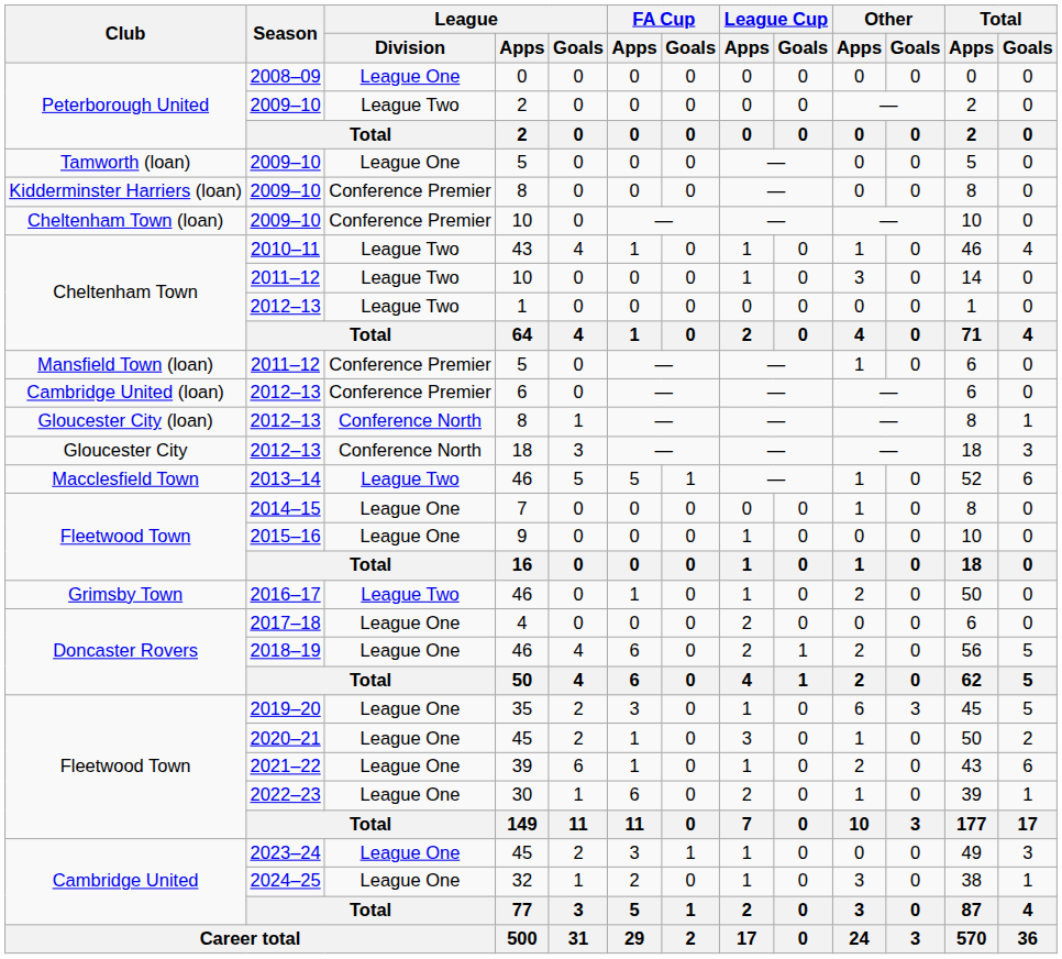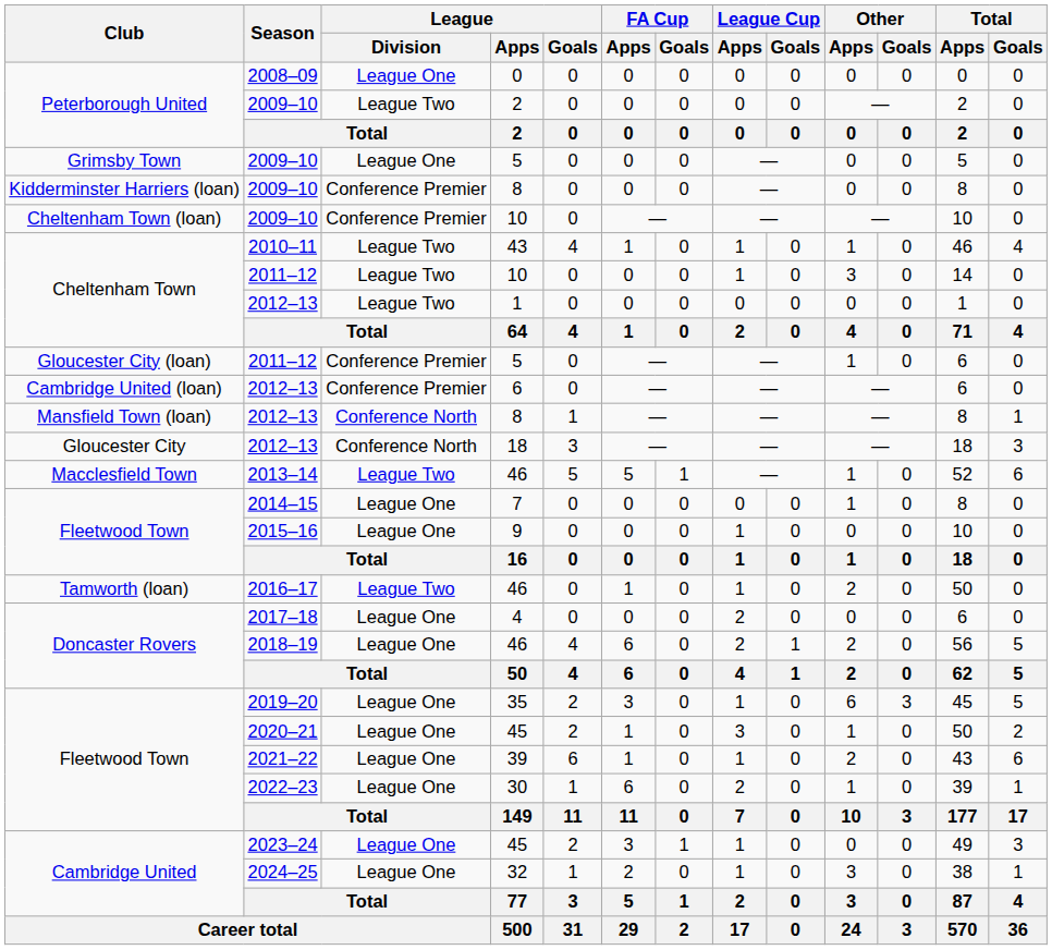 <table class=wikitable style="text-align: center">
 <tr>
 <th rowspan=2>Club</th>
 <th rowspan=2>Season</th>
 <th colspan=3>League</th>
 <th colspan=2><a href='#'>FA Cup</a></th>
 <th colspan=2><a href='#'>League Cup</a></th>
 <th colspan=2>Other</th>
 <th colspan=2>Total</th>
 </tr>
 <tr>
 <th>Division</th>
 <th>Apps</th>
 <th>Goals</th>
 <th>Apps</th>
 <th>Goals</th>
 <th>Apps</th>
 <th>Goals</th>
 <th>Apps</th>
 <th>Goals</th>
 <th>Apps</th>
 <th>Goals</th>
 </tr>
 <tr>
 <td rowspan=3><a href='#'>Peterborough United</a></td>
 <td><a href='#'>2008–09</a></td>
 <td><a href='#'>League One</a></td>
 <td>0</td>
 <td>0</td>
 <td>0</td>
 <td>0</td>
 <td>0</td>
 <td>0</td>
 <td>0</td>
 <td>0</td>
 <td>0</td>
 <td>0</td>
 </tr>
 <tr>
 <td><a href='#'>2009–10</a></td>
 <td>League Two</td>
 <td>2</td>
 <td>0</td>
 <td>0</td>
 <td>0</td>
 <td>0</td>
 <td>0</td>
 <td colspan=2>—</td>
 <td>2</td>
 <td>0</td>
 </tr>
 <tr>
 <th colspan=2>Total</th>
 <th>2</th>
 <th>0</th>
 <th>0</th>
 <th>0</th>
 <th>0</th>
 <th>0</th>
 <th>0</th>
 <th>0</th>
 <th>2</th>
 <th>0</th>
 </tr>
 <tr>
-<td><a href='#'>Tamworth</a> (loan)</td>
+<td><a href='#'>Grimsby Town</a></td>
 <td><a href='#'>2009–10</a></td>
 <td>League One</td>
 <td>5</td>
 <td>0</td>
 <td>0</td>
 <td>0</td>
 <td colspan=2>—</td>
 <td>0</td>
 <td>0</td>
 <td>5</td>
 <td>0</td>
 </tr>
 <tr>
 <td><a href='#'>Kidderminster Harriers</a> (loan)</td>
 <td><a href='#'>2009–10</a></td>
 <td>Conference Premier</td>
 <td>8</td>
 <td>0</td>
 <td>0</td>
 <td>0</td>
 <td colspan=2>—</td>
 <td>0</td>
 <td>0</td>
 <td>8</td>
 <td>0</td>
 </tr>
 <tr>
 <td><a href='#'>Cheltenham Town</a> (loan)</td>
 <td><a href='#'>2009–10</a></td>
 <td>Conference Premier</td>
 <td>10</td>
 <td>0</td>
 <td colspan=2>—</td>
 <td colspan=2>—</td>
 <td colspan=2>—</td>
 <td>10</td>
 <td>0</td>
 </tr>
 <tr>
 <td rowspan=4>Cheltenham Town</td>
 <td><a href='#'>2010–11</a></td>
 <td>League Two</td>
 <td>43</td>
 <td>4</td>
 <td>1</td>
 <td>0</td>
 <td>1</td>
 <td>0</td>
 <td>1</td>
 <td>0</td>
 <td>46</td>
 <td>4</td>
 </tr>
 <tr>
 <td><a href='#'>2011–12</a></td>
 <td>League Two</td>
 <td>10</td>
 <td>0</td>
 <td>0</td>
 <td>0</td>
 <td>1</td>
 <td>0</td>
 <td>3</td>
 <td>0</td>
 <td>14</td>
 <td>0</td>
 </tr>
 <tr>
 <td><a href='#'>2012–13</a></td>
 <td>League Two</td>
 <td>1</td>
 <td>0</td>
 <td>0</td>
 <td>0</td>
 <td>0</td>
 <td>0</td>
 <td>0</td>
 <td>0</td>
 <td>1</td>
 <td>0</td>
 </tr>
 <tr>
 <th colspan=2>Total</th>
 <th>64</th>
 <th>4</th>
 <th>1</th>
 <th>0</th>
 <th>2</th>
 <th>0</th>
 <th>4</th>
 <th>0</th>
 <th>71</th>
 <th>4</th>
 </tr>
 <tr>
-<td><a href='#'>Mansfield Town</a> (loan)</td>
+<td><a href='#'>Gloucester City</a> (loan)</td>
 <td><a href='#'>2011–12</a></td>
 <td>Conference Premier</td>
 <td>5</td>
 <td>0</td>
 <td colspan=2>—</td>
 <td colspan=2>—</td>
 <td>1</td>
 <td>0</td>
 <td>6</td>
 <td>0</td>
 </tr>
 <tr>
 <td><a href='#'>Cambridge United</a> (loan)</td>
 <td><a href='#'>2012–13</a></td>
 <td>Conference Premier</td>
 <td>6</td>
 <td>0</td>
 <td colspan=2>—</td>
 <td colspan=2>—</td>
 <td colspan=2>—</td>
 <td>6</td>
 <td>0</td>
 </tr>
 <tr>
-<td><a href='#'>Gloucester City</a> (loan)</td>
+<td><a href='#'>Mansfield Town</a> (loan)</td>
 <td><a href='#'>2012–13</a></td>
 <td><a href='#'>Conference North</a></td>
 <td>8</td>
 <td>1</td>
 <td colspan=2>—</td>
 <td colspan=2>—</td>
 <td colspan=2>—</td>
 <td>8</td>
 <td>1</td>
 </tr>
 <tr>
 <td>Gloucester City</td>
 <td><a href='#'>2012–13</a></td>
 <td>Conference North</td>
 <td>18</td>
 <td>3</td>
 <td colspan=2>—</td>
 <td colspan=2>—</td>
 <td colspan=2>—</td>
 <td>18</td>
 <td>3</td>
 </tr>
 <tr>
 <td><a href='#'>Macclesfield Town</a></td>
 <td><a href='#'>2013–14</a></td>
 <td><a href='#'>League Two</a></td>
 <td>46</td>
 <td>5</td>
 <td>5</td>
 <td>1</td>
 <td colspan=2>—</td>
 <td>1</td>
 <td>0</td>
 <td>52</td>
 <td>6</td>
 </tr>
 <tr>
 <td rowspan=3><a href='#'>Fleetwood Town</a></td>
 <td><a href='#'>2014–15</a></td>
 <td>League One</td>
 <td>7</td>
 <td>0</td>
 <td>0</td>
 <td>0</td>
 <td>0</td>
 <td>0</td>
 <td>1</td>
 <td>0</td>
 <td>8</td>
 <td>0</td>
 </tr>
 <tr>
 <td><a href='#'>2015–16</a></td>
 <td>League One</td>
 <td>9</td>
 <td>0</td>
 <td>0</td>
 <td>0</td>
 <td>1</td>
 <td>0</td>
 <td>0</td>
 <td>0</td>
 <td>10</td>
 <td>0</td>
 </tr>
 <tr>
 <th colspan=2>Total</th>
 <th>16</th>
 <th>0</th>
 <th>0</th>
 <th>0</th>
 <th>1</th>
 <th>0</th>
 <th>1</th>
 <th>0</th>
 <th>18</th>
 <th>0</th>
 </tr>
 <tr>
-<td><a href='#'>Grimsby Town</a></td>
+<td><a href='#'>Tamworth</a> (loan)</td>
 <td><a href='#'>2016–17</a></td>
 <td><a href='#'>League Two</a></td>
 <td>46</td>
 <td>0</td>
 <td>1</td>
 <td>0</td>
 <td>1</td>
 <td>0</td>
 <td>2</td>
 <td>0</td>
 <td>50</td>
 <td>0</td>
 </tr>
 <tr>
 <td rowspan=3><a href='#'>Doncaster Rovers</a></td>
 <td><a href='#'>2017–18</a></td>
 <td>League One</td>
 <td>4</td>
 <td>0</td>
 <td>0</td>
 <td>0</td>
 <td>2</td>
 <td>0</td>
 <td>0</td>
 <td>0</td>
 <td>6</td>
 <td>0</td>
 </tr>
 <tr>
 <td><a href='#'>2018–19</a></td>
 <td>League One</td>
 <td>46</td>
 <td>4</td>
 <td>6</td>
 <td>0</td>
 <td>2</td>
 <td>1</td>
 <td>2</td>
 <td>0</td>
 <td>56</td>
 <td>5</td>
 </tr>
 <tr>
 <th colspan=2>Total</th>
 <th>50</th>
 <th>4</th>
 <th>6</th>
 <th>0</th>
 <th>4</th>
 <th>1</th>
 <th>2</th>
 <th>0</th>
 <th>62</th>
 <th>5</th>
 </tr>
 <tr>
 <td rowspan="5">Fleetwood Town</td>
 <td><a href='#'>2019–20</a></td>
 <td>League One</td>
 <td>35</td>
 <td>2</td>
 <td>3</td>
 <td>0</td>
 <td>1</td>
 <td>0</td>
 <td>6</td>
 <td>3</td>
 <td>45</td>
 <td>5</td>
 </tr>
 <tr>
 <td><a href='#'>2020–21</a></td>
 <td>League One</td>
 <td>45</td>
 <td>2</td>
 <td>1</td>
 <td>0</td>
 <td>3</td>
 <td>0</td>
 <td>1</td>
 <td>0</td>
 <td>50</td>
 <td>2</td>
 </tr>
 <tr>
 <td><a href='#'>2021–22</a></td>
 <td>League One</td>
 <td>39</td>
 <td>6</td>
 <td>1</td>
 <td>0</td>
 <td>1</td>
 <td>0</td>
 <td>2</td>
 <td>0</td>
 <td>43</td>
 <td>6</td>
 </tr>
 <tr>
 <td><a href='#'>2022–23</a></td>
 <td>League One</td>
 <td>30</td>
 <td>1</td>
 <td>6</td>
 <td>0</td>
 <td>2</td>
 <td>0</td>
 <td>1</td>
 <td>0</td>
 <td>39</td>
 <td>1</td>
 </tr>
 <tr>
 <th colspan=2>Total</th>
 <th>149</th>
 <th>11</th>
 <th>11</th>
 <th>0</th>
 <th>7</th>
 <th>0</th>
 <th>10</th>
 <th>3</th>
 <th>177</th>
 <th>17</th>
 </tr>
 <tr>
 <td rowspan=3><a href='#'>Cambridge United</a></td>
 <td><a href='#'>2023–24</a></td>
 <td><a href='#'>League One</a></td>
 <td>45</td>
 <td>2</td>
 <td>3</td>
 <td>1</td>
 <td>1</td>
 <td>0</td>
 <td>0</td>
 <td>0</td>
 <td>49</td>
 <td>3</td>
 </tr>
 <tr>
 <td><a href='#'>2024–25</a></td>
 <td>League One</td>
 <td>32</td>
 <td>1</td>
 <td>2</td>
 <td>0</td>
 <td>1</td>
 <td>0</td>
 <td>3</td>
 <td>0</td>
 <td>38</td>
 <td>1</td>
 </tr>
 <tr>
 <th colspan=2>Total</th>
 <th>77</th>
 <th>3</th>
 <th>5</th>
 <th>1</th>
 <th>2</th>
 <th>0</th>
 <th>3</th>
 <th>0</th>
 <th>87</th>
 <th>4</th>
 </tr>
 <tr>
 <th colspan=3>Career total</th>
 <th>500</th>
 <th>31</th>
 <th>29</th>
 <th>2</th>
 <th>17</th>
 <th>0</th>
 <th>24</th>
 <th>3</th>
 <th>570</th>
 <th>36</th>
 </tr>
 </table>
